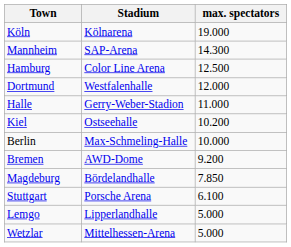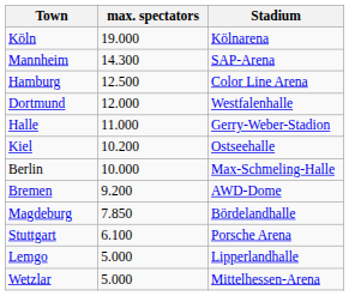 <table class="wikitable sortable">
 <tr>
 <th width="100">Town</th>
+<th width="120">max. spectators</th>
 <th width="150">Stadium</th>
-<th width="120">max. spectators</th>
 </tr>
 <tr>
 <td><a href='#'>Köln</a></td>
+<td>19.000</td>
 <td><a href='#'>Kölnarena</a></td>
-<td>19.000</td>
 </tr>
 <tr>
 <td><a href='#'>Mannheim</a></td>
+<td>14.300</td>
 <td><a href='#'>SAP-Arena</a></td>
-<td>14.300</td>
 </tr>
 <tr>
 <td><a href='#'>Hamburg</a></td>
+<td>12.500</td>
 <td><a href='#'>Color Line Arena</a></td>
-<td>12.500</td>
 </tr>
 <tr>
 <td><a href='#'>Dortmund</a></td>
+<td>12.000</td>
 <td><a href='#'>Westfalenhalle</a></td>
-<td>12.000</td>
 </tr>
 <tr>
 <td><a href='#'>Halle</a></td>
+<td>11.000</td>
 <td><a href='#'>Gerry-Weber-Stadion</a></td>
-<td>11.000</td>
 </tr>
 <tr>
 <td><a href='#'>Kiel</a></td>
+<td>10.200</td>
 <td><a href='#'>Ostseehalle</a></td>
-<td>10.200</td>
 </tr>
 <tr>
 <td>Berlin</td>
+<td>10.000</td>
 <td><a href='#'>Max-Schmeling-Halle</a></td>
-<td>10.000</td>
 </tr>
 <tr>
 <td><a href='#'>Bremen</a></td>
+<td>9.200</td>
 <td><a href='#'>AWD-Dome</a></td>
-<td>9.200</td>
 </tr>
 <tr>
 <td><a href='#'>Magdeburg</a></td>
+<td>7.850</td>
 <td><a href='#'>Bördelandhalle</a></td>
-<td>7.850</td>
 </tr>
 <tr>
 <td><a href='#'>Stuttgart</a></td>
+<td>6.100</td>
 <td><a href='#'>Porsche Arena</a></td>
-<td>6.100</td>
 </tr>
 <tr>
 <td><a href='#'>Lemgo</a></td>
+<td>5.000</td>
 <td><a href='#'>Lipperlandhalle</a></td>
-<td>5.000</td>
 </tr>
 <tr>
 <td><a href='#'>Wetzlar</a></td>
+<td>5.000</td>
 <td><a href='#'>Mittelhessen-Arena</a></td>
-<td>5.000</td>
 </tr>
 </table>
